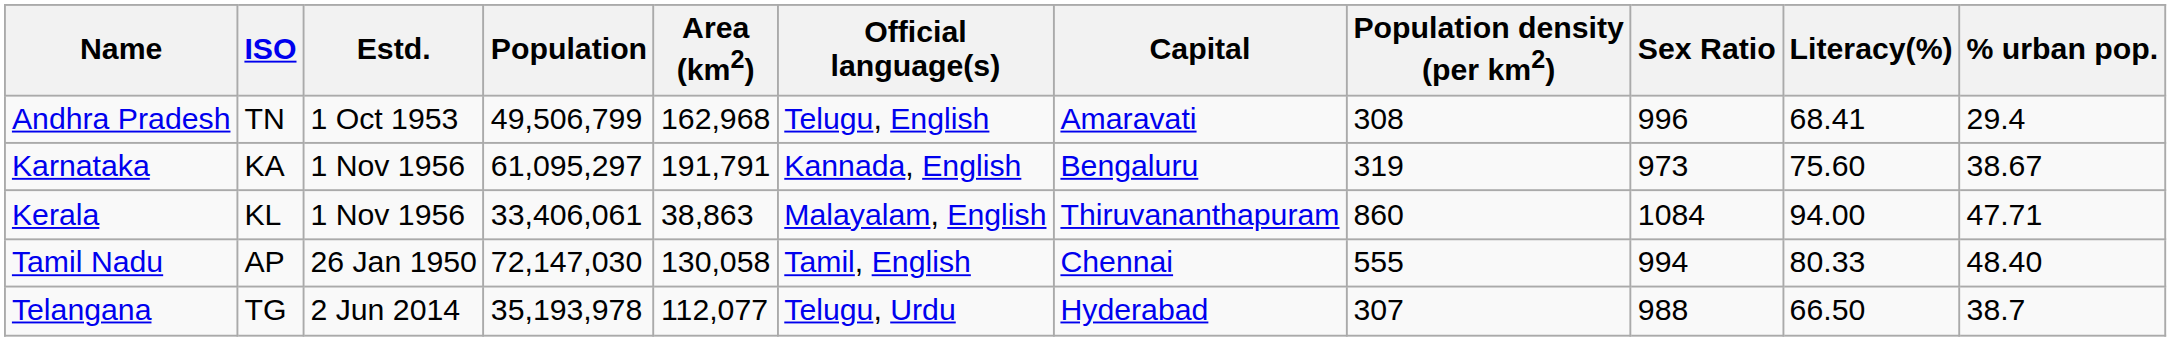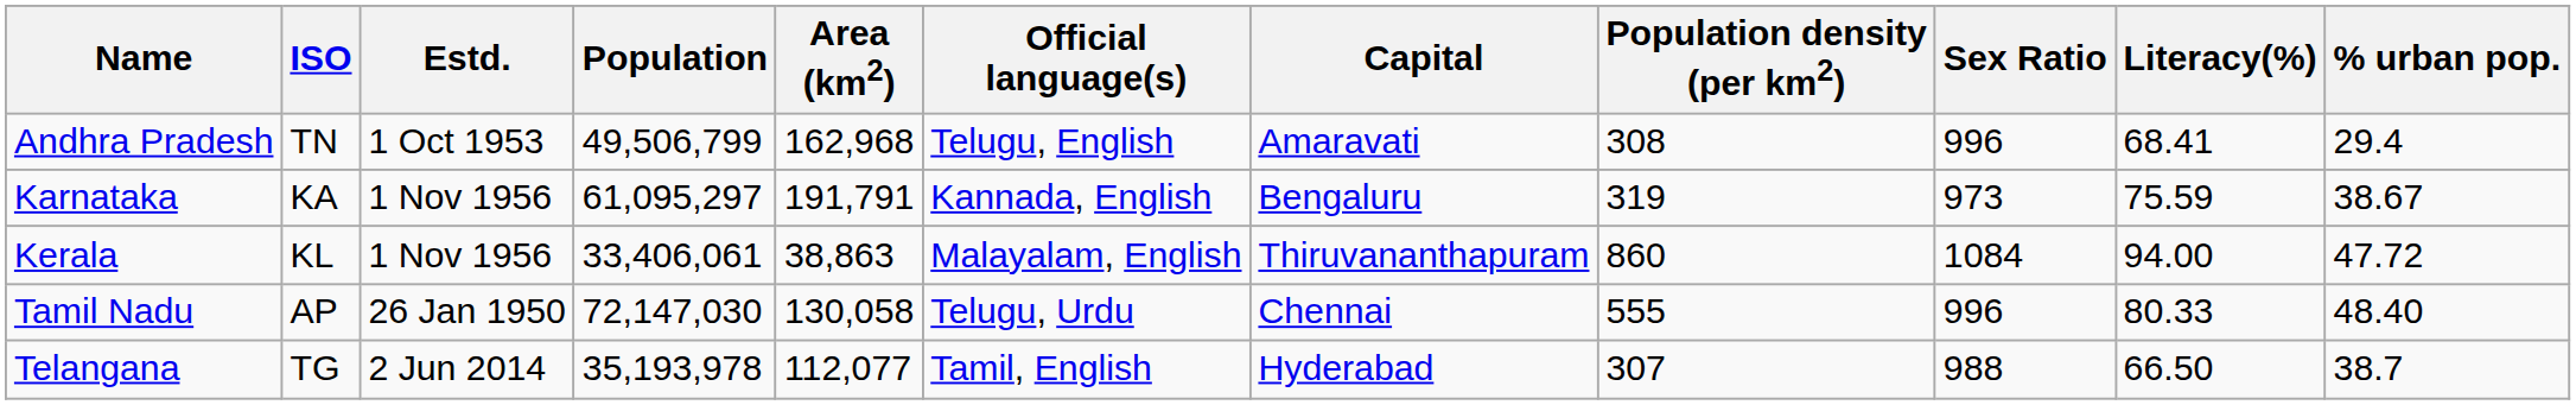 <table class="sortable wikitable" style="text-align:left;" style="font-size: 85%">
 <tr>
 <th>Name</th>
 <th><a href='#'>ISO</a></th>
 <th>Estd.</th>
 <th>Population</th>
 <th>Area<br>(km<sup>2</sup>)</th>
 <th>Official<br>language(s)</th>
 <th>Capital</th>
 <th>Population density <br>(per km<sup>2</sup>)</th>
 <th>Sex Ratio</th>
 <th>Literacy(%)</th>
 <th>% urban pop.</th>
 </tr>
 <tr>
 <td><a href='#'>Andhra Pradesh</a></td>
 <td>TN</td>
 <td>1 Oct 1953</td>
 <td>49,506,799</td>
 <td>162,968</td>
 <td><a href='#'>Telugu</a>, <a href='#'>English</a></td>
 <td><a href='#'>Amaravati</a></td>
 <td>308</td>
 <td>996</td>
 <td>68.41</td>
 <td>29.4</td>
 </tr>
 <tr>
 <td><a href='#'>Karnataka</a></td>
 <td>KA</td>
 <td>1 Nov 1956</td>
 <td>61,095,297</td>
 <td>191,791</td>
 <td><a href='#'>Kannada</a>, <a href='#'>English</a></td>
 <td><a href='#'>Bengaluru</a></td>
 <td>319</td>
 <td>973</td>
-<td>75.60</td>
+<td>75.59</td>
 <td>38.67</td>
 </tr>
 <tr>
 <td><a href='#'>Kerala</a></td>
 <td>KL</td>
 <td>1 Nov 1956</td>
 <td>33,406,061</td>
 <td>38,863</td>
 <td><a href='#'>Malayalam</a>, <a href='#'>English</a></td>
 <td><a href='#'>Thiruvananthapuram</a></td>
 <td>860</td>
 <td>1084</td>
 <td>94.00</td>
-<td>47.71</td>
+<td>47.72</td>
 </tr>
 <tr>
 <td><a href='#'>Tamil Nadu</a></td>
 <td>AP</td>
 <td>26 Jan 1950</td>
 <td>72,147,030</td>
 <td>130,058</td>
-<td><a href='#'>Tamil</a>, <a href='#'>English</a></td>
+<td><a href='#'>Telugu</a>, <a href='#'>Urdu</a></td>
 <td><a href='#'>Chennai</a></td>
 <td>555</td>
-<td>994</td>
+<td>996</td>
 <td>80.33</td>
 <td>48.40</td>
 </tr>
 <tr>
 <td><a href='#'>Telangana</a></td>
 <td>TG</td>
 <td>2 Jun 2014</td>
 <td>35,193,978</td>
 <td>112,077</td>
-<td><a href='#'>Telugu</a>, <a href='#'>Urdu</a></td>
+<td><a href='#'>Tamil</a>, <a href='#'>English</a></td>
 <td><a href='#'>Hyderabad</a></td>
 <td>307</td>
 <td>988</td>
 <td>66.50</td>
 <td>38.7</td>
 </tr>
 </table>
